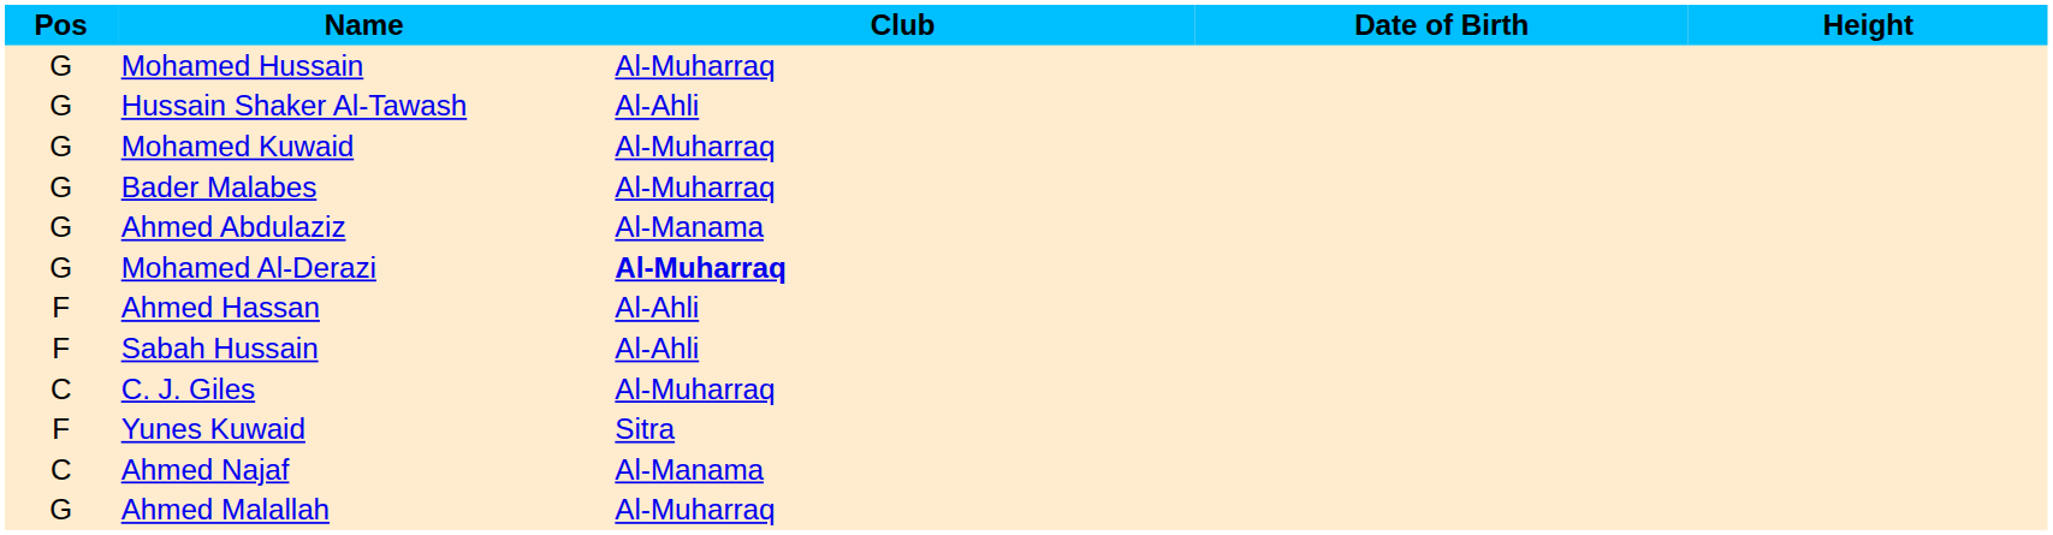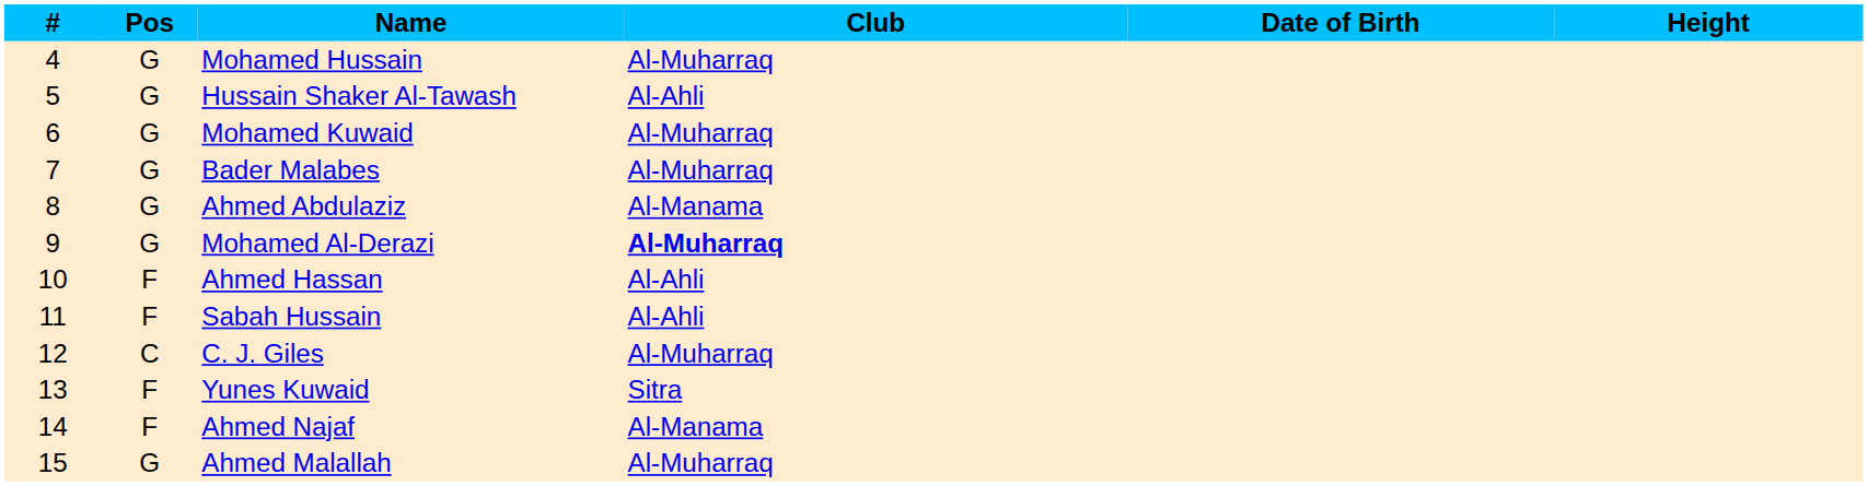 <table border=0 cellpadding=2 cellspacing=0  |- bgcolor=#FFECCE style="text-align:center; font-size:90%;" width=80%>
 <tr bgcolor=#00BFFF>
+<th width=5%>#</th>
 <th width=5%>Pos</th>
 <th width=22%>Name</th>
 <th width=26%>Club</th>
 <th width=22%>Date of Birth</th>
 <th width=16%>Height</th>
 </tr>
 <tr>
+<td>4</td>
 <td>G</td>
 <td align=left><a href='#'>Mohamed Hussain</a></td>
 <td align=left> <a href='#'>Al-Muharraq</a></td>
 <td align=left></td>
 <td></td>
 </tr>
 <tr>
+<td>5</td>
 <td>G</td>
 <td align=left><a href='#'>Hussain Shaker Al-Tawash</a></td>
 <td align=left> <a href='#'>Al-Ahli</a></td>
 <td align=left></td>
 <td></td>
 </tr>
 <tr>
+<td>6</td>
 <td>G</td>
 <td align=left><a href='#'>Mohamed Kuwaid</a></td>
 <td align=left> <a href='#'>Al-Muharraq</a></td>
 <td align=left></td>
 <td></td>
 </tr>
 <tr>
+<td>7</td>
 <td>G</td>
 <td align=left><a href='#'>Bader Malabes</a></td>
 <td align=left> <a href='#'>Al-Muharraq</a></td>
 <td align=left></td>
 <td></td>
 </tr>
 <tr>
+<td>8</td>
 <td>G</td>
 <td align=left><a href='#'>Ahmed Abdulaziz</a></td>
 <td align=left> <a href='#'>Al-Manama</a></td>
 <td align=left></td>
 <td></td>
 </tr>
 <tr>
+<td>9</td>
 <td>G</td>
 <td align=left><a href='#'>Mohamed Al-Derazi</a></td>
 <td align=left><strong> <a href='#'>Al-Muharraq</a></strong></td>
 <td align=left></td>
 <td></td>
 </tr>
 <tr>
+<td>10</td>
 <td>F</td>
 <td align=left><a href='#'>Ahmed Hassan</a></td>
 <td align=left> <a href='#'>Al-Ahli</a></td>
 <td align=left></td>
 <td></td>
 </tr>
 <tr>
+<td>11</td>
 <td>F</td>
 <td align=left><a href='#'>Sabah Hussain</a></td>
 <td align=left> <a href='#'>Al-Ahli</a></td>
 <td align=left></td>
 <td></td>
 </tr>
 <tr>
+<td>12</td>
 <td>C</td>
 <td align=left><a href='#'>C. J. Giles</a></td>
 <td align=left> <a href='#'>Al-Muharraq</a></td>
 <td align=left></td>
 <td></td>
 </tr>
 <tr>
+<td>13</td>
 <td>F</td>
 <td align=left><a href='#'>Yunes Kuwaid</a></td>
 <td align=left> <a href='#'>Sitra</a></td>
 <td align=left></td>
 <td></td>
 </tr>
 <tr>
-<td>C</td>
+<td>14</td>
+<td>F</td>
 <td align=left><a href='#'>Ahmed Najaf</a></td>
 <td align=left> <a href='#'>Al-Manama</a></td>
 <td align=left></td>
 <td></td>
 </tr>
 <tr>
+<td>15</td>
 <td>G</td>
 <td align=left><a href='#'>Ahmed Malallah</a></td>
 <td align=left> <a href='#'>Al-Muharraq</a></td>
 <td align=left></td>
 <td></td>
 </tr>
 </table>
